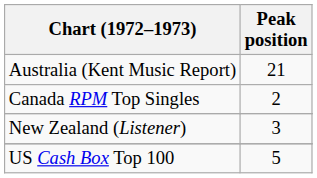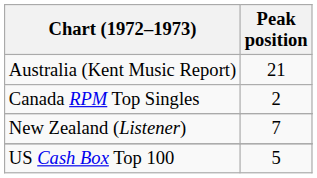 <table class="wikitable sortable">
 <tr>
 <th align="left">Chart (1972–1973)</th>
 <th style="text-align:center;">Peak<br>position</th>
 </tr>
 <tr>
 <td>Australia (Kent Music Report)</td>
 <td style="text-align:center;">21</td>
 </tr>
 <tr>
 <td>Canada <em><a href='#'>RPM</a></em> Top Singles</td>
 <td style="text-align:center;">2</td>
 </tr>
 <tr>
 </tr>
 <tr>
 <td>New Zealand (<em>Listener</em>)</td>
-<td style="text-align:center;">3</td>
+<td style="text-align:center;">7</td>
 </tr>
 <tr>
 </tr>
 <tr>
 <td>US <a href='#'><em>Cash Box</em></a> Top 100</td>
 <td align="center">5</td>
 </tr>
 </table>
